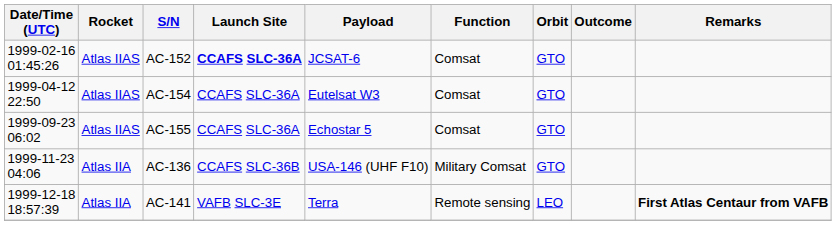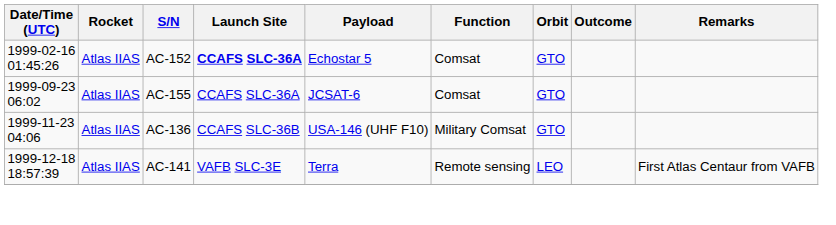 <table class="wikitable" style="margin: 1em 1em 1em 0";>
 <tr>
 <th>Date/Time<br>(<a href='#'>UTC</a>)</th>
 <th>Rocket</th>
 <th><a href='#'>S/N</a></th>
 <th>Launch Site</th>
 <th>Payload</th>
 <th>Function</th>
 <th>Orbit</th>
 <th>Outcome</th>
 <th>Remarks</th>
 </tr>
 <tr>
 <td>1999-02-16<br>01:45:26</td>
 <td><a href='#'>Atlas IIAS</a></td>
 <td>AC-152</td>
 <td><strong><a href='#'>CCAFS</a> <a href='#'>SLC-36A</a></strong></td>
-<td><a href='#'>JCSAT-6</a></td>
-<td>Comsat</td>
-<td><a href='#'>GTO</a></td>
-<td></td>
-<td></td>
-</tr>
-<tr>
-<td>1999-04-12<br>22:50</td>
-<td><a href='#'>Atlas IIAS</a></td>
-<td>AC-154</td>
-<td><a href='#'>CCAFS</a> <a href='#'>SLC-36A</a></td>
-<td><a href='#'>Eutelsat W3</a></td>
+<td><a href='#'>Echostar 5</a></td>
 <td>Comsat</td>
 <td><a href='#'>GTO</a></td>
 <td></td>
 <td></td>
 </tr>
 <tr>
 <td>1999-09-23<br>06:02</td>
 <td><a href='#'>Atlas IIAS</a></td>
 <td>AC-155</td>
 <td><a href='#'>CCAFS</a> <a href='#'>SLC-36A</a></td>
-<td><a href='#'>Echostar 5</a></td>
+<td><a href='#'>JCSAT-6</a></td>
 <td>Comsat</td>
 <td><a href='#'>GTO</a></td>
 <td></td>
 <td></td>
 </tr>
 <tr>
 <td>1999-11-23<br>04:06</td>
-<td><a href='#'>Atlas IIA</a></td>
+<td><a href='#'>Atlas IIAS</a></td>
 <td>AC-136</td>
 <td><a href='#'>CCAFS</a> <a href='#'>SLC-36B</a></td>
 <td><a href='#'>USA-146</a> (UHF F10)</td>
 <td>Military Comsat</td>
 <td><a href='#'>GTO</a></td>
 <td></td>
 <td></td>
 </tr>
 <tr>
 <td>1999-12-18<br>18:57:39</td>
-<td><a href='#'>Atlas IIA</a></td>
+<td><a href='#'>Atlas IIAS</a></td>
 <td>AC-141</td>
 <td><a href='#'>VAFB</a> <a href='#'>SLC-3E</a></td>
 <td><a href='#'>Terra</a></td>
 <td>Remote sensing</td>
 <td><a href='#'>LEO</a></td>
 <td></td>
-<td><strong>First Atlas Centaur from VAFB</strong></td>
+<td>First Atlas Centaur from VAFB</td>
 </tr>
 <tr>
 </tr>
 </table>
